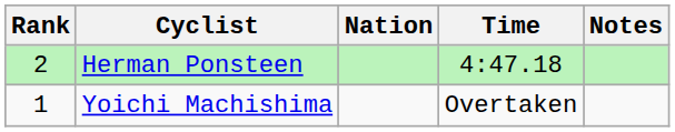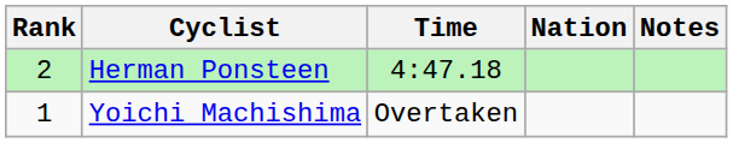 <table class="wikitable sortable" style=text-align:center>
 <tr>
 <th>Rank</th>
 <th>Cyclist</th>
+<th>Time</th>
 <th>Nation</th>
-<th>Time</th>
 <th>Notes</th>
 </tr>
 <tr bgcolor=bbf3bb>
 <td>2</td>
 <td align=left data=sort-value="Ponsteen, Herman"><a href='#'>Herman Ponsteen</a></td>
+<td>4:47.18</td>
 <td align=left></td>
-<td>4:47.18</td>
 <td></td>
 </tr>
 <tr>
 <td>1</td>
 <td align=left data=sort-value="Machishima, Yoichi"><a href='#'>Yoichi Machishima</a></td>
+<td>Overtaken</td>
 <td align=left></td>
-<td>Overtaken</td>
 <td></td>
 </tr>
 </table>
